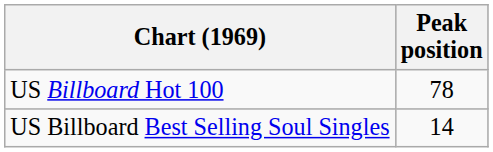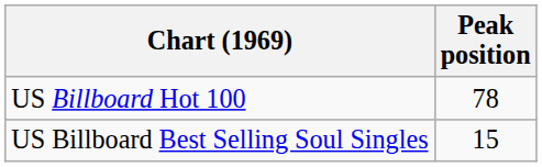 <table class="wikitable sortable">
 <tr>
 <th>Chart (1969)</th>
 <th>Peak<br>position</th>
 </tr>
 <tr>
 <td align="left">US <a href='#'><em>Billboard</em> Hot 100</a></td>
 <td align="center">78</td>
 </tr>
 <tr>
 <td align="left">US  Billboard <a href='#'>Best Selling Soul Singles</a></td>
-<td align="center">14</td>
+<td align="center">15</td>
 </tr>
 </table>
